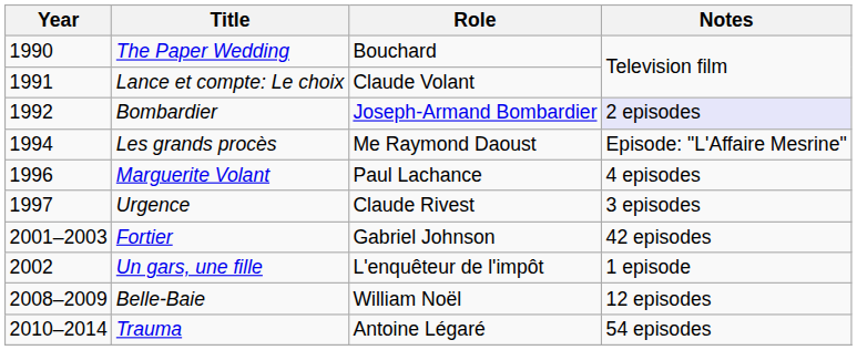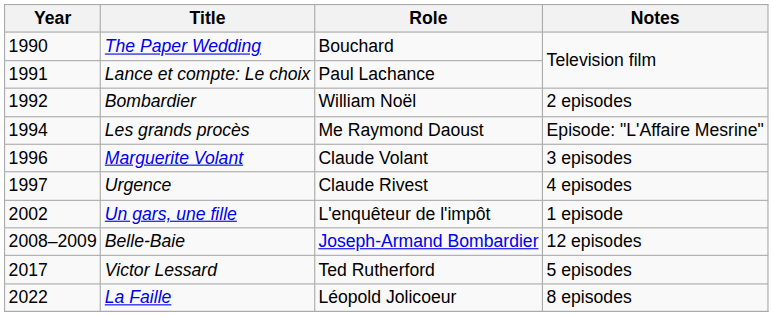 <table class="wikitable sortable">
 <tr>
 <th>Year</th>
 <th>Title</th>
 <th>Role</th>
 <th>Notes</th>
 </tr>
 <tr>
 <td>1990</td>
 <td data-sort-value="Paper Wedding, The"><em><a href='#'>The Paper Wedding</a></em></td>
 <td>Bouchard</td>
 <td rowspan="2">Television film</td>
 </tr>
 <tr>
 <td>1991</td>
 <td><em>Lance et compte: Le choix</em></td>
-<td>Claude Volant</td>
+<td>Paul Lachance</td>
 </tr>
 <tr>
 <td>1992</td>
 <td><em>Bombardier</em></td>
-<td><a href='#'>Joseph-Armand Bombardier</a></td>
-<td style="background: lavender;">2 episodes</td>
+<td>William Noël</td>
+<td>2 episodes</td>
 </tr>
 <tr>
 <td>1994</td>
 <td><em>Les grands procès</em></td>
 <td>Me Raymond Daoust</td>
 <td>Episode: "L'Affaire Mesrine"</td>
 </tr>
 <tr>
 <td>1996</td>
 <td><em><a href='#'>Marguerite Volant</a></em></td>
-<td>Paul Lachance</td>
-<td>4 episodes</td>
+<td>Claude Volant</td>
+<td>3 episodes</td>
 </tr>
 <tr>
 <td>1997</td>
 <td><em>Urgence</em></td>
 <td>Claude Rivest</td>
-<td>3 episodes</td>
-</tr>
-<tr>
-<td>2001–2003</td>
-<td><a href='#'><em>Fortier</em></a></td>
-<td>Gabriel Johnson</td>
-<td>42 episodes</td>
+<td>4 episodes</td>
 </tr>
 <tr>
 <td>2002</td>
 <td><em><a href='#'>Un gars, une fille</a></em></td>
 <td>L'enquêteur de l'impôt</td>
 <td>1 episode</td>
 </tr>
 <tr>
 <td>2008–2009</td>
 <td><em>Belle-Baie</em></td>
-<td>William Noël</td>
+<td><a href='#'>Joseph-Armand Bombardier</a></td>
 <td>12 episodes</td>
 </tr>
 <tr>
-<td>2010–2014</td>
-<td><a href='#'><em>Trauma</em></a></td>
-<td>Antoine Légaré</td>
-<td>54 episodes</td>
+<td>2017</td>
+<td><em>Victor Lessard</em></td>
+<td>Ted Rutherford</td>
+<td>5 episodes</td>
+</tr>
+<tr>
+<td>2022</td>
+<td><em><a href='#'>La Faille</a></em></td>
+<td>Léopold Jolicoeur</td>
+<td>8 episodes</td>
 </tr>
 <tr>
 </tr>
 </table>
